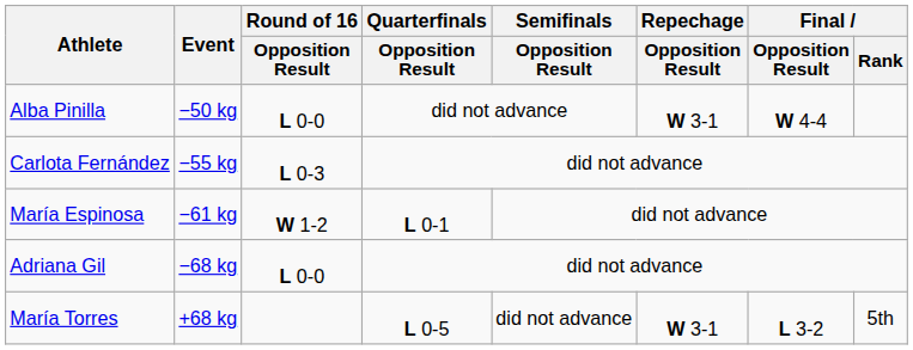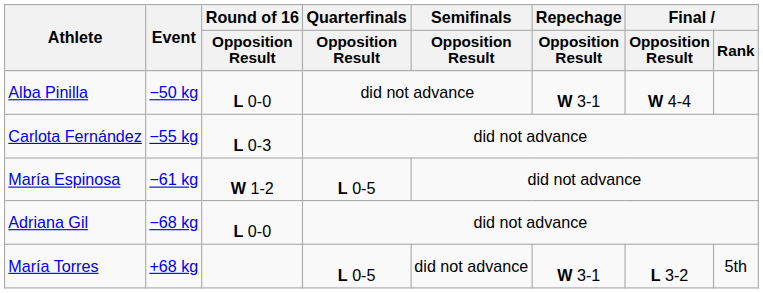 <table class="wikitable" style="font-size:90%">
 <tr>
 <th rowspan="2">Athlete</th>
 <th rowspan="2">Event</th>
 <th>Round of 16</th>
 <th>Quarterfinals</th>
 <th>Semifinals</th>
 <th>Repechage</th>
 <th colspan=2>Final / </th>
 </tr>
 <tr style="font-size:95%">
 <th>Opposition<br>Result</th>
 <th>Opposition<br>Result</th>
 <th>Opposition<br>Result</th>
 <th>Opposition<br>Result</th>
 <th>Opposition<br>Result</th>
 <th>Rank</th>
 </tr>
 <tr align=center>
 <td align=left><a href='#'>Alba Pinilla</a></td>
 <td align=left><a href='#'>−50 kg</a></td>
 <td><br><strong>L</strong> 0-0</td>
 <td colspan=2>did not advance</td>
 <td><br><strong>W</strong> 3-1</td>
 <td><br><strong>W</strong> 4-4</td>
 <td></td>
 </tr>
 <tr align=center>
 <td align=left><a href='#'>Carlota Fernández</a></td>
 <td align=left><a href='#'>−55 kg</a></td>
 <td><br><strong>L</strong> 0-3</td>
 <td colspan=5>did not advance</td>
 </tr>
 <tr align=center>
 <td align=left><a href='#'>María Espinosa</a></td>
 <td align=left><a href='#'>−61 kg</a></td>
 <td><br><strong>W</strong> 1-2</td>
-<td><br><strong>L</strong> 0-1</td>
+<td><br><strong>L</strong> 0-5</td>
 <td colspan=4>did not advance</td>
 </tr>
 <tr align=center>
 <td align=left><a href='#'>Adriana Gil</a></td>
 <td align=left><a href='#'>−68 kg</a></td>
 <td><br><strong>L</strong> 0-0</td>
 <td colspan=5>did not advance</td>
 </tr>
 <tr align=center>
 <td align=left><a href='#'>María Torres</a></td>
 <td align=left><a href='#'>+68 kg</a></td>
 <td></td>
 <td><br><strong>L</strong> 0-5</td>
 <td>did not advance</td>
 <td><br><strong>W</strong> 3-1</td>
 <td><br><strong>L</strong> 3-2</td>
 <td>5th</td>
 </tr>
 </table>
